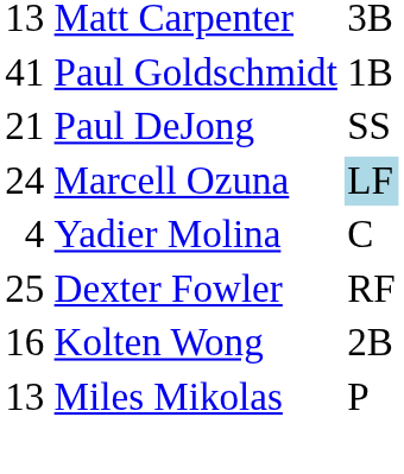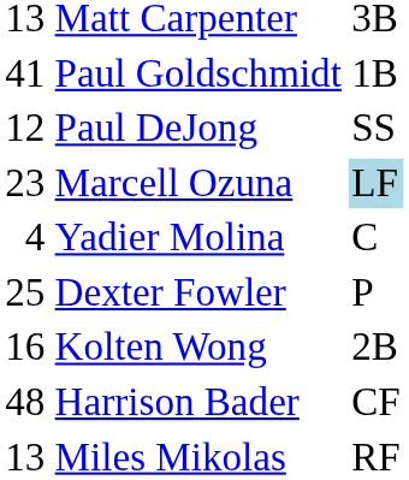 <table>
 <tr>
 <td>13</td>
 <td><a href='#'>Matt Carpenter</a></td>
 <td>3B</td>
 </tr>
 <tr>
 <td>41</td>
 <td><a href='#'>Paul Goldschmidt</a></td>
 <td>1B</td>
 </tr>
 <tr>
-<td>21</td>
+<td>12</td>
 <td><a href='#'>Paul DeJong</a></td>
 <td>SS</td>
 </tr>
 <tr>
-<td>24</td>
+<td>23</td>
 <td><a href='#'>Marcell Ozuna</a></td>
 <td style="background: lightblue;">LF</td>
 </tr>
 <tr>
 <td>  4</td>
 <td><a href='#'>Yadier Molina</a></td>
 <td>C</td>
 </tr>
 <tr>
 <td>25</td>
 <td><a href='#'>Dexter Fowler</a></td>
-<td>RF</td>
+<td>P</td>
 </tr>
 <tr>
 <td>16</td>
 <td><a href='#'>Kolten Wong</a></td>
 <td>2B</td>
 </tr>
 <tr>
+<td>48</td>
+<td><a href='#'>Harrison Bader</a></td>
+<td>CF</td>
+</tr>
+<tr>
 <td>13</td>
 <td><a href='#'>Miles Mikolas</a></td>
-<td>P</td>
+<td>RF</td>
 </tr>
 </table>
